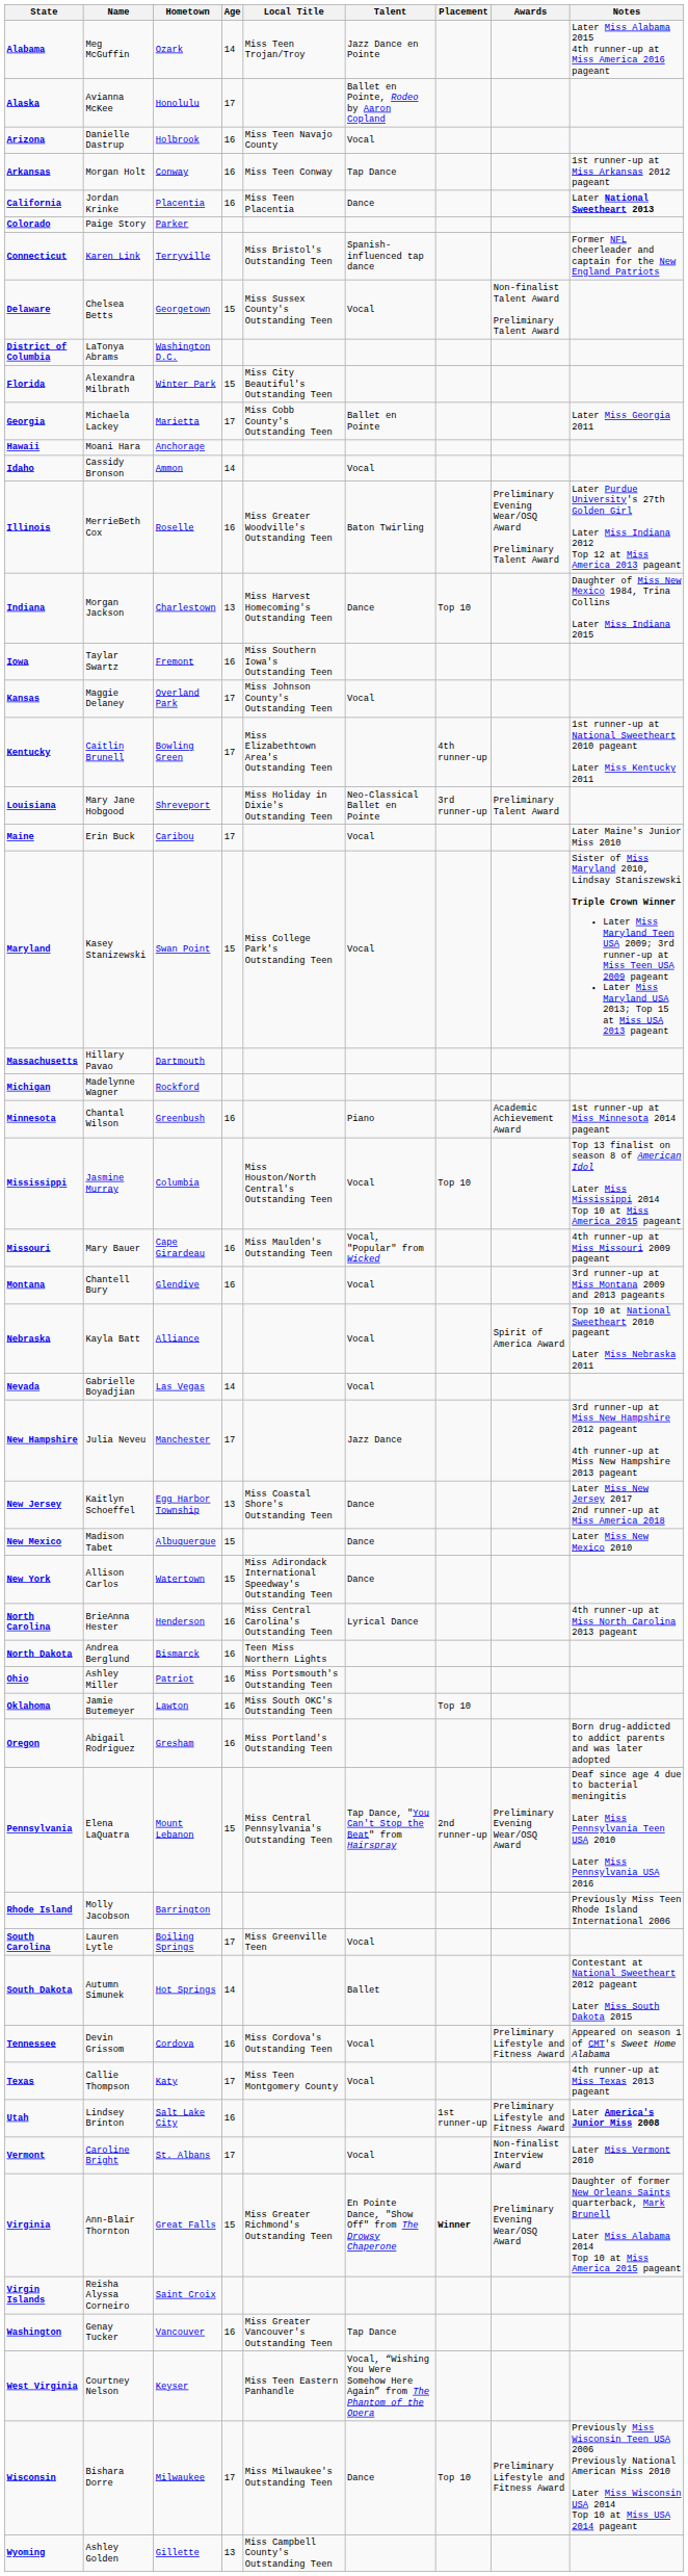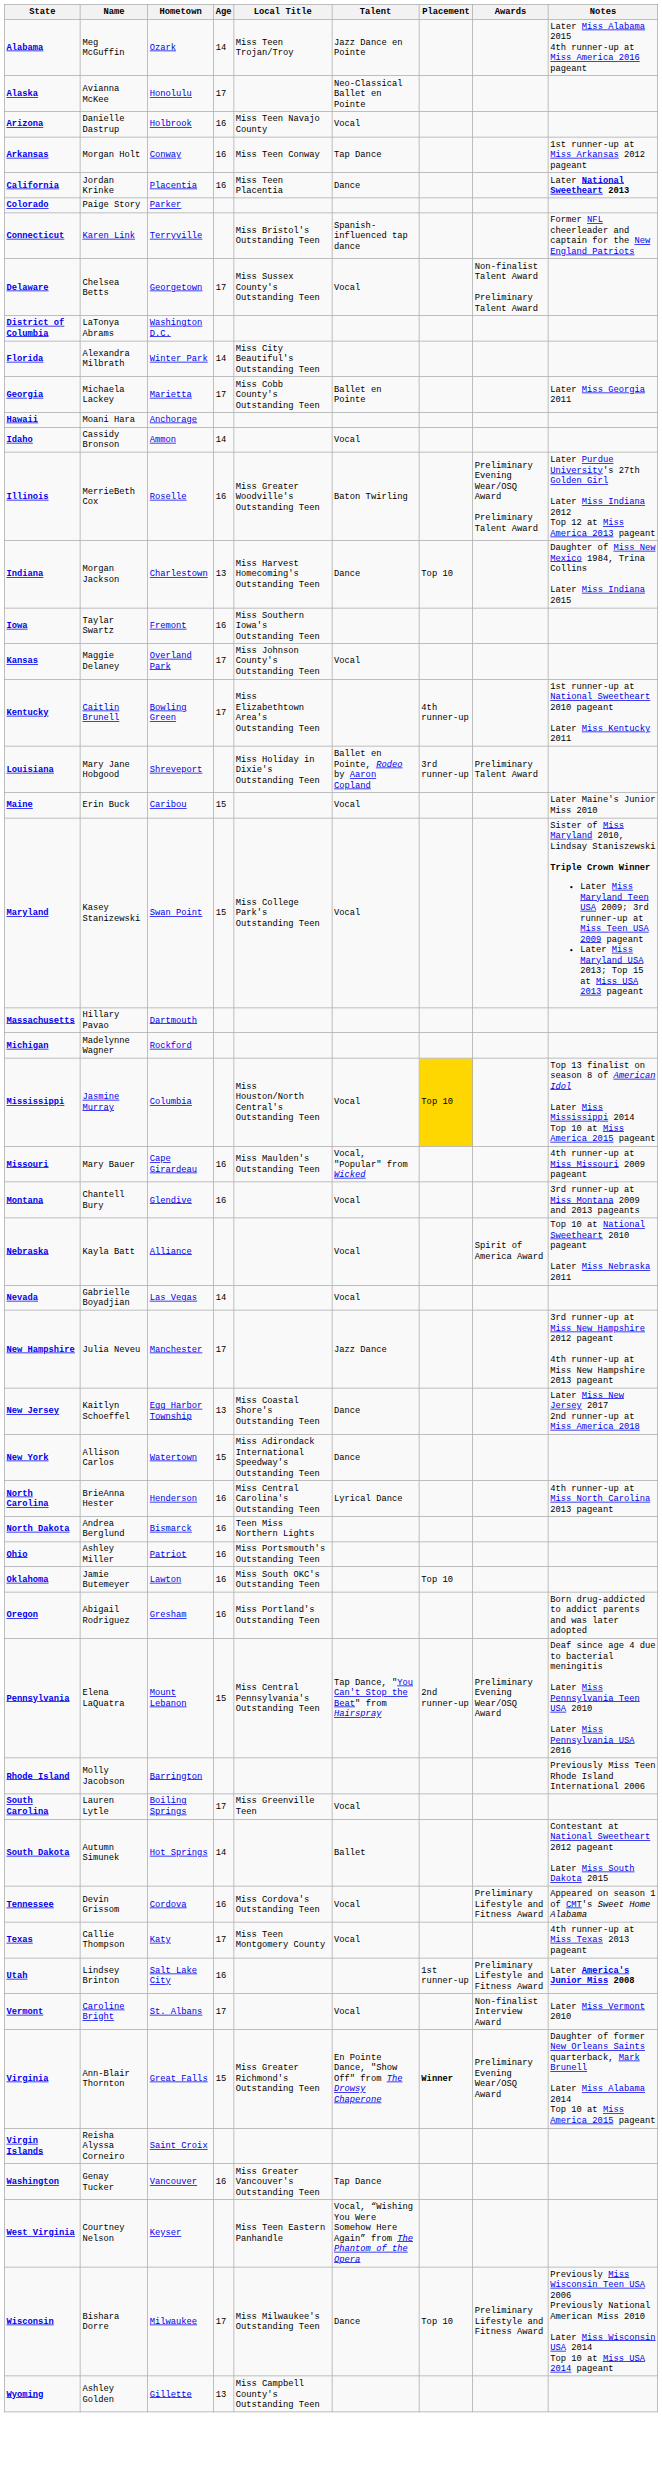 <table class="wikitable sortable" style="font-size:90%">
 <tr>
 <th>State</th>
 <th>Name</th>
 <th>Hometown</th>
 <th>Age</th>
 <th>Local Title</th>
 <th>Talent</th>
 <th>Placement</th>
 <th>Awards</th>
 <th>Notes</th>
 </tr>
 <tr>
 <td> <strong><a href='#'>Alabama</a></strong></td>
 <td>Meg McGuffin</td>
 <td><a href='#'>Ozark</a></td>
 <td>14</td>
 <td>Miss Teen Trojan/Troy</td>
 <td>Jazz Dance en Pointe</td>
 <td></td>
 <td></td>
 <td>Later <a href='#'>Miss Alabama</a> 2015<br>4th runner-up at <a href='#'>Miss America 2016</a> pageant</td>
 </tr>
 <tr>
 <td> <strong><a href='#'>Alaska</a></strong></td>
 <td>Avianna McKee</td>
 <td><a href='#'>Honolulu</a></td>
 <td>17</td>
 <td></td>
-<td>Ballet en Pointe, <em><a href='#'>Rodeo</a></em> by <a href='#'>Aaron Copland</a></td>
+<td>Neo-Classical Ballet en Pointe</td>
 <td></td>
 <td></td>
 <td></td>
 </tr>
 <tr>
 <td> <strong><a href='#'>Arizona</a></strong></td>
 <td>Danielle Dastrup</td>
 <td><a href='#'>Holbrook</a></td>
 <td>16</td>
 <td>Miss Teen Navajo County</td>
 <td>Vocal</td>
 <td></td>
 <td></td>
 <td></td>
 </tr>
 <tr>
 <td> <strong><a href='#'>Arkansas</a></strong></td>
 <td>Morgan Holt</td>
 <td><a href='#'>Conway</a></td>
 <td>16</td>
 <td>Miss Teen Conway</td>
 <td>Tap Dance</td>
 <td></td>
 <td></td>
 <td>1st runner-up at <a href='#'>Miss Arkansas</a> 2012 pageant</td>
 </tr>
 <tr>
 <td> <strong><a href='#'>California</a></strong></td>
 <td>Jordan Krinke</td>
 <td><a href='#'>Placentia</a></td>
 <td>16</td>
 <td>Miss Teen Placentia</td>
 <td>Dance</td>
 <td></td>
 <td></td>
 <td>Later <strong><a href='#'>National Sweetheart</a> 2013</strong></td>
 </tr>
 <tr>
 <td> <strong><a href='#'>Colorado</a></strong></td>
 <td>Paige Story</td>
 <td><a href='#'>Parker</a></td>
 <td></td>
 <td></td>
 <td></td>
 <td></td>
 <td></td>
 <td></td>
 </tr>
 <tr>
 <td> <strong><a href='#'>Connecticut</a></strong></td>
 <td><a href='#'>Karen Link</a></td>
 <td><a href='#'>Terryville</a></td>
 <td></td>
 <td>Miss Bristol's Outstanding Teen</td>
 <td>Spanish-influenced tap dance</td>
 <td></td>
 <td></td>
 <td>Former <a href='#'>NFL</a> cheerleader and captain for the <a href='#'>New England Patriots</a></td>
 </tr>
 <tr>
 <td> <strong><a href='#'>Delaware</a></strong></td>
 <td>Chelsea Betts</td>
 <td><a href='#'>Georgetown</a></td>
-<td>15</td>
+<td>17</td>
 <td>Miss Sussex County's Outstanding Teen</td>
 <td>Vocal</td>
 <td></td>
 <td>Non-finalist Talent Award<br><br>Preliminary Talent Award</td>
 <td></td>
 </tr>
 <tr>
 <td> <strong><a href='#'>District of Columbia</a></strong></td>
 <td>LaTonya Abrams</td>
 <td><a href='#'>Washington D.C.</a></td>
 <td></td>
 <td></td>
 <td></td>
 <td></td>
 <td></td>
 <td></td>
 </tr>
 <tr>
 <td> <strong><a href='#'>Florida</a></strong></td>
 <td>Alexandra Milbrath</td>
 <td><a href='#'>Winter Park</a></td>
-<td>15</td>
+<td>14</td>
 <td>Miss City Beautiful's Outstanding Teen</td>
 <td></td>
 <td></td>
 <td></td>
 <td></td>
 </tr>
 <tr>
 <td> <strong><a href='#'>Georgia</a></strong></td>
 <td>Michaela Lackey</td>
 <td><a href='#'>Marietta</a></td>
 <td>17</td>
 <td>Miss Cobb County's Outstanding Teen</td>
 <td>Ballet en Pointe</td>
 <td></td>
 <td></td>
 <td>Later <a href='#'>Miss Georgia</a> 2011</td>
 </tr>
 <tr>
 <td> <strong><a href='#'>Hawaii</a></strong></td>
 <td>Moani Hara</td>
 <td><a href='#'>Anchorage</a></td>
 <td></td>
 <td></td>
 <td></td>
 <td></td>
 <td></td>
 </tr>
 <tr>
 <td> <strong><a href='#'>Idaho</a></strong></td>
 <td>Cassidy Bronson</td>
 <td><a href='#'>Ammon</a></td>
 <td>14</td>
 <td></td>
 <td>Vocal</td>
 <td></td>
 <td></td>
 <td></td>
 </tr>
 <tr>
 <td> <strong><a href='#'>Illinois</a></strong></td>
 <td>MerrieBeth Cox</td>
 <td><a href='#'>Roselle</a></td>
 <td>16</td>
 <td>Miss Greater Woodville's Outstanding Teen</td>
 <td>Baton Twirling</td>
 <td></td>
 <td>Preliminary Evening Wear/OSQ Award<br><br>Preliminary Talent Award</td>
 <td>Later <a href='#'>Purdue University</a>'s 27th <a href='#'>Golden Girl</a><br><br>Later <a href='#'>Miss Indiana</a> 2012<br>Top 12 at <a href='#'>Miss America 2013</a> pageant</td>
 </tr>
 <tr>
 <td> <strong><a href='#'>Indiana</a></strong></td>
 <td>Morgan Jackson</td>
 <td><a href='#'>Charlestown</a></td>
 <td>13</td>
 <td>Miss Harvest Homecoming's Outstanding Teen</td>
 <td>Dance</td>
 <td>Top 10</td>
 <td></td>
 <td>Daughter of <a href='#'>Miss New Mexico</a> 1984, Trina Collins<br><br>Later <a href='#'>Miss Indiana</a> 2015</td>
 </tr>
 <tr>
 <td> <strong><a href='#'>Iowa</a></strong></td>
 <td>Taylar Swartz</td>
 <td><a href='#'>Fremont</a></td>
 <td>16</td>
 <td>Miss Southern Iowa's Outstanding Teen</td>
 <td></td>
 <td></td>
 <td></td>
 <td></td>
 </tr>
 <tr>
 <td> <strong><a href='#'>Kansas</a></strong></td>
 <td>Maggie Delaney</td>
 <td><a href='#'>Overland Park</a></td>
 <td>17</td>
 <td>Miss Johnson County's Outstanding Teen</td>
 <td>Vocal</td>
 <td></td>
 <td></td>
 <td></td>
 </tr>
 <tr>
 <td> <strong><a href='#'>Kentucky</a></strong></td>
 <td><a href='#'>Caitlin Brunell</a></td>
 <td><a href='#'>Bowling Green</a></td>
 <td>17</td>
 <td>Miss Elizabethtown Area's Outstanding Teen</td>
 <td></td>
 <td>4th runner-up</td>
 <td></td>
 <td>1st runner-up at <a href='#'>National Sweetheart</a> 2010 pageant<br><br>Later <a href='#'>Miss Kentucky</a> 2011</td>
 </tr>
 <tr>
 <td> <strong><a href='#'>Louisiana</a></strong></td>
 <td>Mary Jane Hobgood</td>
 <td><a href='#'>Shreveport</a></td>
 <td></td>
 <td>Miss Holiday in Dixie's Outstanding Teen</td>
-<td>Neo-Classical Ballet en Pointe</td>
+<td>Ballet en Pointe, <em><a href='#'>Rodeo</a></em> by <a href='#'>Aaron Copland</a></td>
 <td>3rd runner-up</td>
 <td>Preliminary Talent Award</td>
 <td></td>
 </tr>
 <tr>
 <td> <strong><a href='#'>Maine</a></strong></td>
 <td>Erin Buck</td>
 <td><a href='#'>Caribou</a></td>
-<td>17</td>
+<td>15</td>
 <td></td>
 <td>Vocal</td>
 <td></td>
 <td></td>
 <td>Later Maine's Junior Miss 2010</td>
 </tr>
 <tr>
 <td> <strong><a href='#'>Maryland</a></strong></td>
 <td>Kasey Stanizewski</td>
 <td><a href='#'>Swan Point</a></td>
 <td>15</td>
 <td>Miss College Park's Outstanding Teen</td>
 <td>Vocal</td>
 <td></td>
 <td></td>
 <td>Sister of <a href='#'>Miss Maryland</a> 2010, Lindsay Staniszewski<br><br><strong>Triple Crown Winner</strong><br><ul><li>Later <a href='#'>Miss Maryland Teen USA</a> 2009; 3rd runner-up at <a href='#'>Miss Teen USA 2009</a> pageant</li><li>Later <a href='#'>Miss Maryland USA</a> 2013; Top 15 at <a href='#'>Miss USA 2013</a> pageant</li></ul></td>
 </tr>
 <tr>
 <td> <strong><a href='#'>Massachusetts</a></strong></td>
 <td>Hillary Pavao</td>
 <td><a href='#'>Dartmouth</a></td>
 <td></td>
 <td></td>
 <td></td>
 <td></td>
 <td></td>
 <td></td>
 </tr>
 <tr>
 <td> <strong><a href='#'>Michigan</a></strong></td>
 <td>Madelynne Wagner</td>
 <td><a href='#'>Rockford</a></td>
 <td></td>
 <td></td>
 <td></td>
 <td></td>
 <td></td>
 <td></td>
 </tr>
 <tr>
-<td> <strong><a href='#'>Minnesota</a></strong></td>
-<td>Chantal Wilson</td>
-<td><a href='#'>Greenbush</a></td>
-<td>16</td>
-<td></td>
-<td>Piano</td>
-<td></td>
-<td>Academic Achievement Award</td>
-<td>1st runner-up at <a href='#'>Miss Minnesota</a> 2014 pageant</td>
-</tr>
-<tr>
 <td> <strong><a href='#'>Mississippi</a></strong></td>
 <td><a href='#'>Jasmine Murray</a></td>
 <td><a href='#'>Columbia</a></td>
 <td></td>
 <td>Miss Houston/North Central's Outstanding Teen</td>
 <td>Vocal</td>
-<td>Top 10</td>
+<td style="background: gold;">Top 10</td>
 <td></td>
 <td>Top 13 finalist on season 8 of <em><a href='#'>American Idol</a></em><br><br>Later <a href='#'>Miss Mississippi</a> 2014<br>Top 10 at <a href='#'>Miss America 2015</a> pageant</td>
 </tr>
 <tr>
 <td> <strong><a href='#'>Missouri</a></strong></td>
 <td>Mary Bauer</td>
 <td><a href='#'>Cape Girardeau</a></td>
 <td>16</td>
 <td>Miss Maulden's Outstanding Teen</td>
 <td>Vocal, "Popular" from <em><a href='#'>Wicked</a></em></td>
 <td></td>
 <td></td>
 <td>4th runner-up at <a href='#'>Miss Missouri</a> 2009 pageant</td>
 </tr>
 <tr>
 <td> <strong><a href='#'>Montana</a></strong></td>
 <td>Chantell Bury</td>
 <td><a href='#'>Glendive</a></td>
 <td>16</td>
 <td></td>
 <td>Vocal</td>
 <td></td>
 <td></td>
 <td>3rd runner-up at <a href='#'>Miss Montana</a> 2009 and 2013 pageants</td>
 </tr>
 <tr>
 <td> <strong><a href='#'>Nebraska</a></strong></td>
 <td>Kayla Batt</td>
 <td><a href='#'>Alliance</a></td>
 <td></td>
 <td></td>
 <td>Vocal</td>
 <td></td>
 <td>Spirit of America Award</td>
 <td>Top 10 at <a href='#'>National Sweetheart</a> 2010 pageant<br><br>Later <a href='#'>Miss Nebraska</a> 2011</td>
 </tr>
 <tr>
 <td> <strong><a href='#'>Nevada</a></strong></td>
 <td>Gabrielle Boyadjian</td>
 <td><a href='#'>Las Vegas</a></td>
 <td>14</td>
 <td></td>
 <td>Vocal</td>
 <td></td>
 <td></td>
 <td></td>
 </tr>
 <tr>
 <td> <strong><a href='#'>New Hampshire</a></strong></td>
 <td>Julia Neveu</td>
 <td><a href='#'>Manchester</a></td>
 <td>17</td>
 <td></td>
 <td>Jazz Dance</td>
 <td></td>
 <td></td>
 <td>3rd runner-up at <a href='#'>Miss New Hampshire</a> 2012 pageant<br><br>4th runner-up at Miss New Hampshire 2013 pageant</td>
 </tr>
 <tr>
 <td> <strong><a href='#'>New Jersey</a></strong></td>
 <td>Kaitlyn Schoeffel</td>
 <td><a href='#'>Egg Harbor Township</a></td>
 <td>13</td>
 <td>Miss Coastal Shore's Outstanding Teen</td>
 <td>Dance</td>
 <td></td>
 <td></td>
 <td>Later <a href='#'>Miss New Jersey</a> 2017<br>2nd runner-up at <a href='#'>Miss America 2018</a></td>
-</tr>
-<tr>
-<td> <strong><a href='#'>New Mexico</a></strong></td>
-<td>Madison Tabet</td>
-<td><a href='#'>Albuquerque</a></td>
-<td>15</td>
-<td></td>
-<td>Dance</td>
-<td></td>
-<td></td>
-<td>Later <a href='#'>Miss New Mexico</a> 2010</td>
 </tr>
 <tr>
 <td> <strong><a href='#'>New York</a></strong></td>
 <td>Allison Carlos</td>
 <td><a href='#'>Watertown</a></td>
 <td>15</td>
 <td>Miss Adirondack International Speedway's Outstanding Teen</td>
 <td>Dance</td>
 <td></td>
 <td></td>
 <td></td>
 </tr>
 <tr>
 <td> <strong><a href='#'>North Carolina</a></strong></td>
 <td>BrieAnna Hester</td>
 <td><a href='#'>Henderson</a></td>
 <td>16</td>
 <td>Miss Central Carolina's Outstanding Teen</td>
 <td>Lyrical Dance</td>
 <td></td>
 <td></td>
 <td>4th runner-up at <a href='#'>Miss North Carolina</a> 2013 pageant</td>
 </tr>
 <tr>
 <td> <strong><a href='#'>North Dakota</a></strong></td>
 <td>Andrea Berglund</td>
 <td><a href='#'>Bismarck</a></td>
 <td>16</td>
 <td>Teen Miss Northern Lights</td>
 <td></td>
 <td></td>
 <td></td>
 <td></td>
 </tr>
 <tr>
 <td> <strong><a href='#'>Ohio</a></strong></td>
 <td>Ashley Miller</td>
 <td><a href='#'>Patriot</a></td>
 <td>16</td>
 <td>Miss Portsmouth's Outstanding Teen</td>
 <td></td>
 <td></td>
 <td></td>
 <td></td>
 </tr>
 <tr>
 <td> <strong><a href='#'>Oklahoma</a></strong></td>
 <td>Jamie Butemeyer</td>
 <td><a href='#'>Lawton</a></td>
 <td>16</td>
 <td>Miss South OKC's Outstanding Teen</td>
 <td></td>
 <td>Top 10</td>
 <td></td>
 <td></td>
 </tr>
 <tr>
 <td> <strong><a href='#'>Oregon</a></strong></td>
 <td>Abigail Rodriguez</td>
 <td><a href='#'>Gresham</a></td>
 <td>16</td>
 <td>Miss Portland's Outstanding Teen</td>
 <td></td>
 <td></td>
 <td></td>
 <td>Born drug-addicted to addict parents and was later adopted</td>
 </tr>
 <tr>
 <td> <strong><a href='#'>Pennsylvania</a></strong></td>
 <td>Elena LaQuatra</td>
 <td><a href='#'>Mount Lebanon</a></td>
 <td>15</td>
 <td>Miss Central Pennsylvania's Outstanding Teen</td>
 <td>Tap Dance, "<a href='#'>You Can't Stop the Beat</a>" from <em><a href='#'>Hairspray</a></em></td>
 <td>2nd runner-up</td>
 <td>Preliminary Evening Wear/OSQ Award</td>
 <td>Deaf since age 4 due to bacterial meningitis<br><br>Later <a href='#'>Miss Pennsylvania Teen USA</a> 2010<br><br>Later <a href='#'>Miss Pennsylvania USA</a> 2016</td>
 </tr>
 <tr>
 <td> <strong><a href='#'>Rhode Island</a></strong></td>
 <td>Molly Jacobson</td>
 <td><a href='#'>Barrington</a></td>
 <td></td>
 <td></td>
 <td></td>
 <td></td>
 <td></td>
 <td>Previously Miss Teen Rhode Island International 2006</td>
 </tr>
 <tr>
 <td> <strong><a href='#'>South Carolina</a></strong></td>
 <td>Lauren Lytle</td>
 <td><a href='#'>Boiling Springs</a></td>
 <td>17</td>
 <td>Miss Greenville Teen</td>
 <td>Vocal</td>
 <td></td>
 <td></td>
 <td></td>
 </tr>
 <tr>
 <td> <strong><a href='#'>South Dakota</a></strong></td>
 <td>Autumn Simunek</td>
 <td><a href='#'>Hot Springs</a></td>
 <td>14</td>
 <td></td>
 <td>Ballet</td>
 <td></td>
 <td></td>
 <td>Contestant at <a href='#'>National Sweetheart</a> 2012 pageant <br><br>Later <a href='#'>Miss South Dakota</a> 2015</td>
 </tr>
 <tr>
 <td> <strong><a href='#'>Tennessee</a></strong></td>
 <td>Devin Grissom</td>
 <td><a href='#'>Cordova</a></td>
 <td>16</td>
 <td>Miss Cordova's Outstanding Teen</td>
 <td>Vocal</td>
 <td></td>
 <td>Preliminary Lifestyle and Fitness Award</td>
 <td>Appeared on season 1 of <a href='#'>CMT</a>'s <em>Sweet Home Alabama</em></td>
 </tr>
 <tr>
 <td> <strong><a href='#'>Texas</a></strong></td>
 <td>Callie Thompson</td>
 <td><a href='#'>Katy</a></td>
 <td>17</td>
 <td>Miss Teen Montgomery County</td>
 <td>Vocal</td>
 <td></td>
 <td></td>
 <td>4th runner-up at <a href='#'>Miss Texas</a> 2013 pageant</td>
 </tr>
 <tr>
 <td> <strong><a href='#'>Utah</a></strong></td>
 <td>Lindsey Brinton</td>
 <td><a href='#'>Salt Lake City</a></td>
 <td>16</td>
 <td></td>
 <td></td>
 <td>1st runner-up</td>
 <td>Preliminary Lifestyle and Fitness Award</td>
 <td>Later <strong><a href='#'>America's Junior Miss</a> 2008</strong></td>
 </tr>
 <tr>
 <td> <strong><a href='#'>Vermont</a></strong></td>
 <td><a href='#'>Caroline Bright</a></td>
 <td><a href='#'>St. Albans</a></td>
 <td>17</td>
 <td></td>
 <td>Vocal</td>
 <td></td>
 <td>Non-finalist Interview Award</td>
 <td>Later <a href='#'>Miss Vermont</a> 2010</td>
 </tr>
 <tr>
 <td> <strong><a href='#'>Virginia</a></strong></td>
 <td>Ann-Blair Thornton</td>
 <td><a href='#'>Great Falls</a></td>
 <td>15</td>
 <td>Miss Greater Richmond's Outstanding Teen</td>
 <td>En Pointe Dance, "Show Off" from <em><a href='#'>The Drowsy Chaperone</a></em></td>
 <td><strong>Winner</strong></td>
 <td>Preliminary Evening Wear/OSQ Award</td>
 <td>Daughter of former <a href='#'>New Orleans Saints</a> quarterback, <a href='#'>Mark Brunell</a> <br><br>Later <a href='#'>Miss Alabama</a> 2014<br>Top 10 at <a href='#'>Miss America 2015</a> pageant</td>
 </tr>
 <tr>
 <td> <strong><a href='#'>Virgin Islands</a></strong></td>
 <td>Reisha Alyssa Corneiro</td>
 <td><a href='#'>Saint Croix</a></td>
 <td></td>
 <td></td>
 <td></td>
 <td></td>
 <td></td>
 <td></td>
 </tr>
 <tr>
 <td> <strong><a href='#'>Washington</a></strong></td>
 <td>Genay Tucker</td>
 <td><a href='#'>Vancouver</a></td>
 <td>16</td>
 <td>Miss Greater Vancouver's Outstanding Teen</td>
 <td>Tap Dance</td>
 <td></td>
 <td></td>
 <td></td>
 </tr>
 <tr>
 <td> <strong><a href='#'>West Virginia</a></strong></td>
 <td>Courtney Nelson</td>
 <td><a href='#'>Keyser</a></td>
 <td></td>
 <td>Miss Teen Eastern Panhandle</td>
 <td>Vocal, “Wishing You Were Somehow Here Again” from <em><a href='#'>The Phantom of the Opera</a></em></td>
 <td></td>
 <td></td>
 <td></td>
 </tr>
 <tr>
 <td> <strong><a href='#'>Wisconsin</a></strong></td>
 <td>Bishara Dorre</td>
 <td><a href='#'>Milwaukee</a></td>
 <td>17</td>
 <td>Miss Milwaukee's Outstanding Teen</td>
 <td>Dance</td>
 <td>Top 10</td>
 <td>Preliminary Lifestyle and Fitness Award</td>
 <td>Previously <a href='#'>Miss Wisconsin Teen USA</a> 2006<br>Previously National American Miss 2010<br><br>Later <a href='#'>Miss Wisconsin USA</a> 2014<br>Top 10 at <a href='#'>Miss USA 2014</a> pageant</td>
 </tr>
 <tr>
 <td> <strong><a href='#'>Wyoming</a></strong></td>
 <td>Ashley Golden</td>
 <td><a href='#'>Gillette</a></td>
 <td>13</td>
 <td>Miss Campbell County's Outstanding Teen</td>
 <td></td>
 <td></td>
 <td></td>
 <td></td>
 </tr>
 </table>
